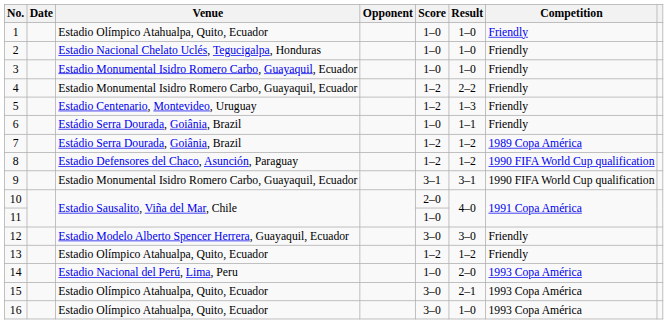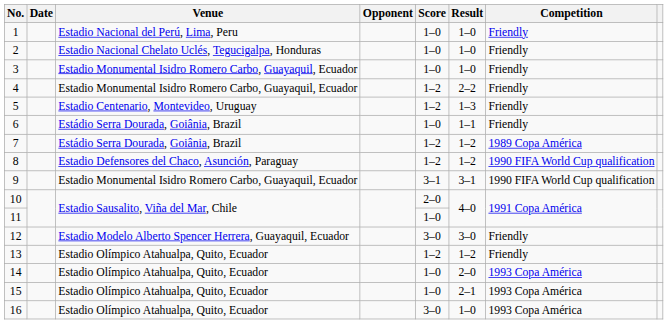 <table class="wikitable sortable">
 <tr>
 <th scope="col">No.</th>
 <th scope="col">Date</th>
 <th scope="col">Venue</th>
 <th scope="col">Opponent</th>
 <th scope="col">Score</th>
 <th scope="col">Result</th>
 <th scope="col">Competition</th>
 <th scope="col" class="unsortable"></th>
 </tr>
 <tr>
 <td style="text-align:center">1</td>
 <td></td>
-<td>Estadio Olímpico Atahualpa, Quito, Ecuador</td>
+<td><a href='#'>Estadio Nacional del Perú</a>, <a href='#'>Lima</a>, Peru</td>
 <td></td>
 <td style="text-align:center">1–0</td>
 <td style="text-align:center">1–0</td>
 <td><a href='#'>Friendly</a></td>
 <td></td>
 </tr>
 <tr>
 <td style="text-align:center">2</td>
 <td></td>
 <td><a href='#'>Estadio Nacional Chelato Uclés</a>, <a href='#'>Tegucigalpa</a>, Honduras</td>
 <td></td>
 <td style="text-align:center">1–0</td>
 <td style="text-align:center">1–0</td>
 <td>Friendly</td>
 <td></td>
 </tr>
 <tr>
 <td style="text-align:center">3</td>
 <td></td>
 <td><a href='#'>Estadio Monumental Isidro Romero Carbo</a>, <a href='#'>Guayaquil</a>, Ecuador</td>
 <td></td>
 <td style="text-align:center">1–0</td>
 <td style="text-align:center">1–0</td>
 <td>Friendly</td>
 <td></td>
 </tr>
 <tr>
 <td style="text-align:center">4</td>
 <td></td>
 <td>Estadio Monumental Isidro Romero Carbo, Guayaquil, Ecuador</td>
 <td></td>
 <td style="text-align:center">1–2</td>
 <td style="text-align:center">2–2</td>
 <td>Friendly</td>
 <td></td>
 </tr>
 <tr>
 <td style="text-align:center">5</td>
 <td></td>
 <td><a href='#'>Estadio Centenario</a>, <a href='#'>Montevideo</a>, Uruguay</td>
 <td></td>
 <td style="text-align:center">1–2</td>
 <td style="text-align:center">1–3</td>
 <td>Friendly</td>
 <td></td>
 </tr>
 <tr>
 <td style="text-align:center">6</td>
 <td></td>
 <td><a href='#'>Estádio Serra Dourada</a>, <a href='#'>Goiânia</a>, Brazil</td>
 <td></td>
 <td style="text-align:center">1–0</td>
 <td style="text-align:center">1–1</td>
 <td>Friendly</td>
 <td></td>
 </tr>
 <tr>
 <td style="text-align:center">7</td>
 <td></td>
 <td><a href='#'>Estádio Serra Dourada</a>, <a href='#'>Goiânia</a>, Brazil</td>
 <td></td>
 <td style="text-align:center">1–2</td>
 <td style="text-align:center">1–2</td>
 <td><a href='#'>1989 Copa América</a></td>
 <td></td>
 </tr>
 <tr>
 <td style="text-align:center">8</td>
 <td></td>
 <td><a href='#'>Estadio Defensores del Chaco</a>, <a href='#'>Asunción</a>, Paraguay</td>
 <td></td>
 <td style="text-align:center">1–2</td>
 <td style="text-align:center">1–2</td>
 <td><a href='#'>1990 FIFA World Cup qualification</a></td>
 <td></td>
 </tr>
 <tr>
 <td style="text-align:center">9</td>
 <td></td>
 <td>Estadio Monumental Isidro Romero Carbo, Guayaquil, Ecuador</td>
 <td></td>
 <td style="text-align:center">3–1</td>
 <td style="text-align:center">3–1</td>
 <td>1990 FIFA World Cup qualification</td>
 <td></td>
 </tr>
 <tr>
 <td style="text-align:center">10</td>
 <td rowspan="2"></td>
 <td rowspan="2"><a href='#'>Estadio Sausalito</a>, <a href='#'>Viña del Mar</a>, Chile</td>
 <td rowspan="2"></td>
 <td style="text-align:center">2–0</td>
 <td rowspan="2" style="text-align:center">4–0</td>
 <td rowspan="2"><a href='#'>1991 Copa América</a></td>
 <td rowspan="2"></td>
 </tr>
 <tr>
 <td style="text-align:center">11</td>
 <td style="text-align:center">1–0</td>
 </tr>
 <tr>
 <td style="text-align:center">12</td>
 <td></td>
 <td><a href='#'>Estadio Modelo Alberto Spencer Herrera</a>, Guayaquil, Ecuador</td>
 <td></td>
 <td style="text-align:center">3–0</td>
 <td style="text-align:center">3–0</td>
 <td>Friendly</td>
 <td></td>
 </tr>
 <tr>
 <td style="text-align:center">13</td>
 <td></td>
 <td>Estadio Olímpico Atahualpa, Quito, Ecuador</td>
 <td></td>
 <td style="text-align:center">1–2</td>
 <td style="text-align:center">1–2</td>
 <td>Friendly</td>
 <td></td>
 </tr>
 <tr>
 <td style="text-align:center">14</td>
 <td></td>
-<td><a href='#'>Estadio Nacional del Perú</a>, <a href='#'>Lima</a>, Peru</td>
+<td>Estadio Olímpico Atahualpa, Quito, Ecuador</td>
 <td></td>
 <td style="text-align:center">1–0</td>
 <td style="text-align:center">2–0</td>
 <td><a href='#'>1993 Copa América</a></td>
 <td></td>
 </tr>
 <tr>
 <td style="text-align:center">15</td>
 <td></td>
 <td>Estadio Olímpico Atahualpa, Quito, Ecuador</td>
 <td></td>
-<td style="text-align:center">3–0</td>
+<td style="text-align:center">1–0</td>
 <td style="text-align:center">2–1</td>
 <td>1993 Copa América</td>
 <td></td>
 </tr>
 <tr>
 <td style="text-align:center">16</td>
 <td></td>
 <td>Estadio Olímpico Atahualpa, Quito, Ecuador</td>
 <td></td>
 <td style="text-align:center">3–0</td>
 <td style="text-align:center">1–0</td>
 <td>1993 Copa América</td>
 <td></td>
 </tr>
 </table>
